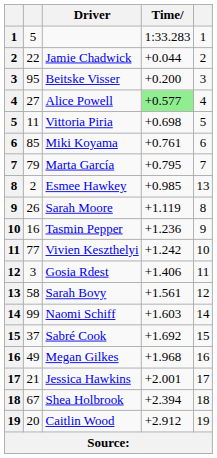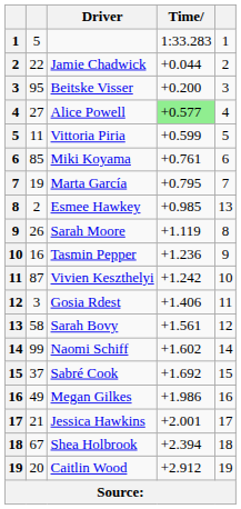 <table class="wikitable" style="font-size:90%">
 <tr>
 <th scope="col"></th>
 <th scope="col"></th>
 <th scope="col">Driver</th>
 <th scope="col">Time/</th>
 <th scope="col"></th>
 </tr>
 <tr>
 <th scope="row">1</th>
 <td align="center">5</td>
 <td></td>
 <td>1:33.283</td>
 <td align="center">1</td>
 </tr>
 <tr>
 <th scope="row">2</th>
 <td align="center">22</td>
 <td> <a href='#'>Jamie Chadwick</a></td>
 <td>+0.044</td>
 <td align="center">2</td>
 </tr>
 <tr>
 <th scope="row">3</th>
 <td align="center">95</td>
 <td> <a href='#'>Beitske Visser</a></td>
 <td>+0.200</td>
 <td align="center">3</td>
 </tr>
 <tr>
 <th scope="row">4</th>
 <td align="center">27</td>
 <td> <a href='#'>Alice Powell</a></td>
 <td style="background: lightgreen;">+0.577</td>
 <td align="center">4</td>
 </tr>
 <tr>
 <th scope="row">5</th>
 <td align="center">11</td>
 <td> <a href='#'>Vittoria Piria</a></td>
-<td>+0.698</td>
+<td>+0.599</td>
 <td align="center">5</td>
 </tr>
 <tr>
 <th scope="row">6</th>
 <td align="center">85</td>
 <td> <a href='#'>Miki Koyama</a></td>
 <td>+0.761</td>
 <td align="center">6</td>
 </tr>
 <tr>
 <th scope="row">7</th>
-<td align="center">79</td>
+<td align="center">19</td>
 <td> <a href='#'>Marta García</a></td>
 <td>+0.795</td>
 <td align="center">7</td>
 </tr>
 <tr>
 <th scope="row">8</th>
 <td align="center">2</td>
 <td> <a href='#'>Esmee Hawkey</a></td>
 <td>+0.985</td>
 <td align="center">13</td>
 </tr>
 <tr>
 <th scope="row">9</th>
 <td align="center">26</td>
 <td> <a href='#'>Sarah Moore</a></td>
 <td>+1.119</td>
 <td align="center">8</td>
 </tr>
 <tr>
 <th scope="row">10</th>
 <td align="center">16</td>
 <td> <a href='#'>Tasmin Pepper</a></td>
 <td>+1.236</td>
 <td align="center">9</td>
 </tr>
 <tr>
 <th scope="row">11</th>
-<td align="center">77</td>
+<td align="center">87</td>
 <td> <a href='#'>Vivien Keszthelyi</a></td>
 <td>+1.242</td>
 <td align="center">10</td>
 </tr>
 <tr>
 <th scope="row">12</th>
 <td align="center">3</td>
 <td> <a href='#'>Gosia Rdest</a></td>
 <td>+1.406</td>
 <td align="center">11</td>
 </tr>
 <tr>
 <th scope="row">13</th>
 <td align="center">58</td>
 <td> <a href='#'>Sarah Bovy</a></td>
 <td>+1.561</td>
 <td align="center">12</td>
 </tr>
 <tr>
 <th scope="row">14</th>
 <td align="center">99</td>
 <td> <a href='#'>Naomi Schiff</a></td>
-<td>+1.603</td>
+<td>+1.602</td>
 <td align="center">14</td>
 </tr>
 <tr>
 <th scope="row">15</th>
 <td align="center">37</td>
 <td> <a href='#'>Sabré Cook</a></td>
 <td>+1.692</td>
 <td align="center">15</td>
 </tr>
 <tr>
 <th scope="row">16</th>
 <td align="center">49</td>
 <td> <a href='#'>Megan Gilkes</a></td>
-<td>+1.968</td>
+<td>+1.986</td>
 <td align="center">16</td>
 </tr>
 <tr>
 <th scope="row">17</th>
 <td align="center">21</td>
 <td> <a href='#'>Jessica Hawkins</a></td>
 <td>+2.001</td>
 <td align="center">17</td>
 </tr>
 <tr>
 <th scope="row">18</th>
 <td align="center">67</td>
 <td> <a href='#'>Shea Holbrook</a></td>
 <td>+2.394</td>
 <td align="center">18</td>
 </tr>
 <tr>
 <th scope="row">19</th>
 <td align="center">20</td>
 <td> <a href='#'>Caitlin Wood</a></td>
 <td>+2.912</td>
 <td align="center">19</td>
 </tr>
 <tr>
 <th colspan=5>Source:</th>
 </tr>
 </table>
